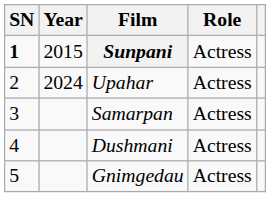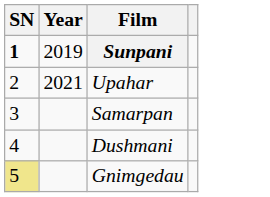 <table class="wikitable plainrowheaders sortable">
 <tr>
 <th>SN</th>
 <th>Year</th>
 <th>Film</th>
-<th>Role</th>
 <th class="unsortable"></th>
 </tr>
 <tr>
 <td><strong>1</strong></td>
-<td>2015</td>
+<td>2019</td>
 <th scope="row"><em>Sunpani</em></th>
-<td>Actress</td>
 <td></td>
 </tr>
 <tr>
 <td>2</td>
-<td>2024</td>
+<td>2021</td>
 <td><em>Upahar</em></td>
-<td>Actress</td>
 <td></td>
 </tr>
 <tr>
 <td>3</td>
 <td></td>
 <td><em>Samarpan</em></td>
-<td>Actress</td>
 <td></td>
 </tr>
 <tr>
 <td>4</td>
 <td></td>
 <td><em>Dushmani</em></td>
-<td>Actress</td>
 <td></td>
 </tr>
 <tr>
-<td>5</td>
+<td style="background: khaki;">5</td>
 <td></td>
 <td><em>Gnimgedau</em></td>
-<td>Actress</td>
 <td></td>
 </tr>
 </table>
